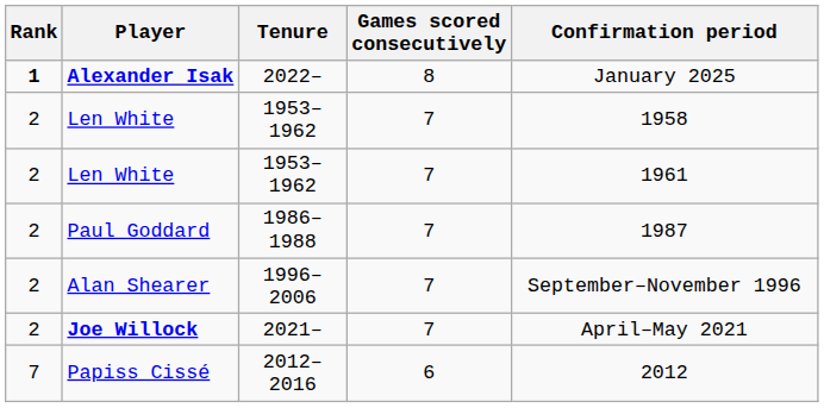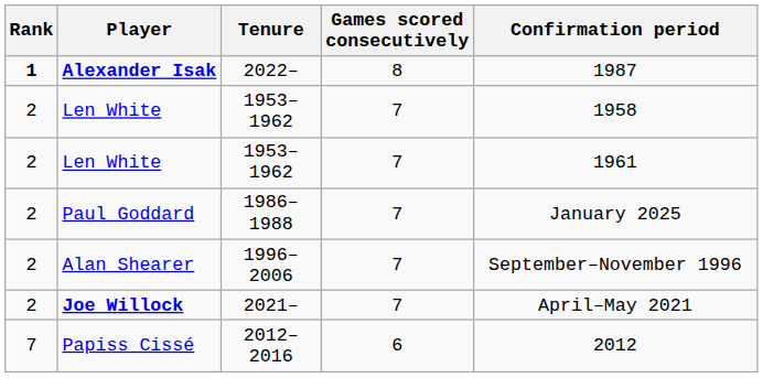 <table class="wikitable sortable" style="text-align:center">
 <tr>
 <th>Rank</th>
 <th>Player</th>
 <th style="width: 5em;">Tenure</th>
 <th style="width: 5em;">Games scored consecutively</th>
 <th style="width: 15em;">Confirmation period</th>
 </tr>
 <tr>
 <td><strong>1</strong></td>
 <td style="text-align:left"><strong><a href='#'>Alexander Isak</a></strong></td>
 <td>2022–</td>
 <td>8</td>
-<td>January 2025</td>
+<td>1987</td>
 </tr>
 <tr>
 <td>2</td>
 <td style="text-align:left"><a href='#'>Len White</a></td>
 <td>1953–1962</td>
 <td>7</td>
 <td>1958</td>
 </tr>
 <tr>
 <td>2</td>
 <td style="text-align:left"><a href='#'>Len White</a></td>
 <td>1953–1962</td>
 <td>7</td>
 <td>1961</td>
 </tr>
 <tr>
 <td>2</td>
 <td style="text-align:left"><a href='#'>Paul Goddard</a></td>
 <td>1986–1988</td>
 <td>7</td>
-<td>1987</td>
+<td>January 2025</td>
 </tr>
 <tr>
 <td>2</td>
 <td style="text-align:left"><a href='#'>Alan Shearer</a></td>
 <td>1996–2006</td>
 <td>7</td>
 <td>September–November 1996</td>
 </tr>
 <tr>
 <td>2</td>
 <td style="text-align:left"><strong><a href='#'>Joe Willock</a></strong></td>
 <td>2021–</td>
 <td>7</td>
 <td>April–May 2021</td>
 </tr>
 <tr>
 <td>7</td>
 <td style="text-align:left"><a href='#'>Papiss Cissé</a></td>
 <td>2012–2016</td>
 <td>6</td>
 <td>2012</td>
 </tr>
 </table>
